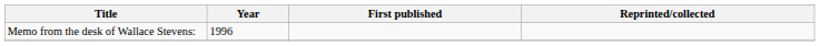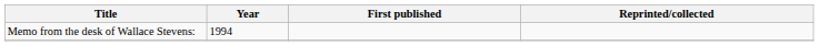 <table class='wikitable sortable' width='90%'>
 <tr>
 <th width=25%>Title</th>
 <th>Year</th>
 <th>First published</th>
 <th>Reprinted/collected</th>
 </tr>
 <tr>
 <td>Memo from the desk of Wallace Stevens:</td>
-<td>1996</td>
+<td>1994</td>
 <td></td>
 <td></td>
 </tr>
 <tr>
 </tr>
 </table>
